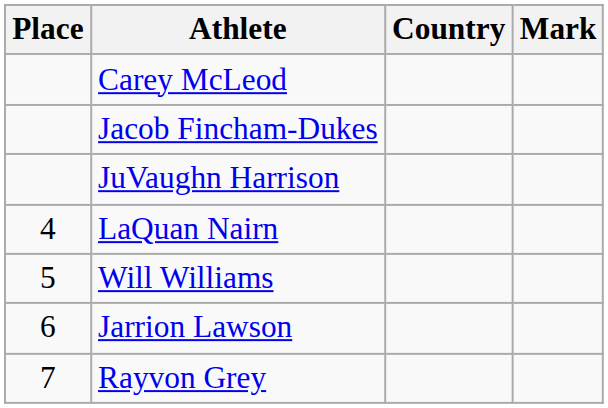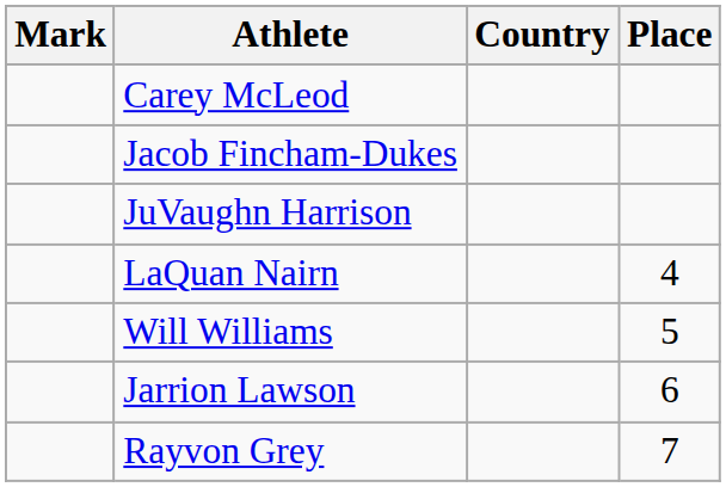 <table class="wikitable">
 <tr>
-<th>Place</th>
+<th>Mark</th>
 <th>Athlete</th>
 <th>Country</th>
-<th>Mark</th>
+<th>Place</th>
 </tr>
 <tr>
-<td align=center></td>
+<td></td>
 <td><a href='#'>Carey McLeod</a></td>
 <td></td>
-<td></td>
+<td align=center></td>
 </tr>
 <tr>
-<td align=center></td>
+<td></td>
 <td><a href='#'>Jacob Fincham-Dukes</a></td>
 <td></td>
-<td></td>
+<td align=center></td>
 </tr>
 <tr>
-<td align=center></td>
+<td></td>
 <td><a href='#'>JuVaughn Harrison</a></td>
 <td></td>
-<td></td>
+<td align=center></td>
 </tr>
 <tr>
-<td align=center>4</td>
+<td></td>
 <td><a href='#'>LaQuan Nairn</a></td>
 <td></td>
-<td></td>
+<td align=center>4</td>
 </tr>
 <tr>
-<td align=center>5</td>
+<td></td>
 <td><a href='#'>Will Williams</a></td>
 <td></td>
-<td></td>
+<td align=center>5</td>
 </tr>
 <tr>
-<td align=center>6</td>
+<td></td>
 <td><a href='#'>Jarrion Lawson</a></td>
 <td></td>
-<td></td>
+<td align=center>6</td>
 </tr>
 <tr>
-<td align=center>7</td>
+<td></td>
 <td><a href='#'>Rayvon Grey</a></td>
 <td></td>
-<td></td>
+<td align=center>7</td>
 </tr>
 </table>
